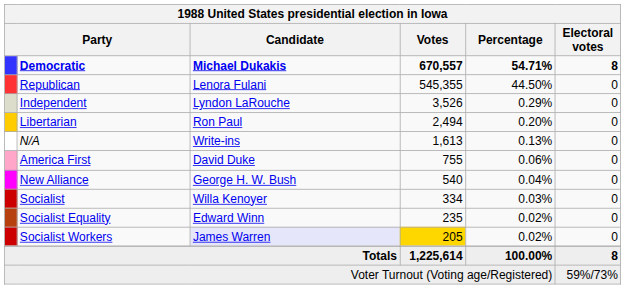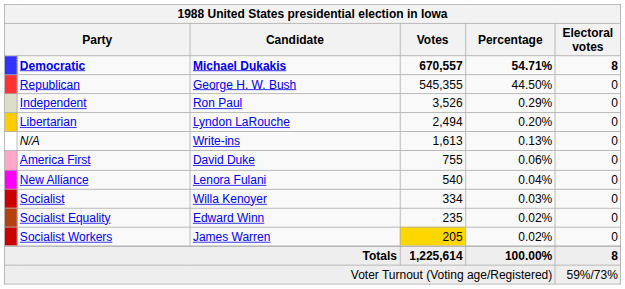 <table class="wikitable" style="font-size: 95%;">
 <tr>
 <th colspan="6">1988 United States presidential election in Iowa</th>
 </tr>
 <tr>
 <th colspan="2" style="width: 15em">Party</th>
 <th style="width: 17em">Candidate</th>
 <th style="width: 5em">Votes</th>
 <th style="width: 7em">Percentage</th>
 <th style="width: 5em">Electoral votes</th>
 </tr>
 <tr>
 <th style="background-color:#3333FF; width: 3px"></th>
 <td style="width: 130px"><strong><a href='#'>Democratic</a></strong></td>
 <td><strong><a href='#'>Michael Dukakis</a></strong></td>
 <td align="right"><strong>670,557</strong></td>
 <td align="right"><strong>54.71%</strong></td>
 <td align="right"><strong>8</strong></td>
 </tr>
 <tr>
 <th style="background-color:#FF3333; width: 3px"></th>
 <td style="width: 130px"><a href='#'>Republican</a></td>
-<td><a href='#'>Lenora Fulani</a></td>
+<td><a href='#'>George H. W. Bush</a></td>
 <td align="right">545,355</td>
 <td align="right">44.50%</td>
 <td align="right">0</td>
 </tr>
 <tr>
 <th style="background-color:#DDDDCC; width: 3px"></th>
 <td style="width: 130px"><a href='#'>Independent</a></td>
-<td><a href='#'>Lyndon LaRouche</a></td>
+<td><a href='#'>Ron Paul</a></td>
 <td align="right">3,526</td>
 <td align="right">0.29%</td>
 <td align="right">0</td>
 </tr>
 <tr>
 <th style="background-color:#FFCC00; width: 3px"></th>
 <td style="width: 130px"><a href='#'>Libertarian</a></td>
-<td><a href='#'>Ron Paul</a></td>
+<td><a href='#'>Lyndon LaRouche</a></td>
 <td align="right">2,494</td>
 <td align="right">0.20%</td>
 <td align="right">0</td>
 </tr>
 <tr>
 <th style="background-color:#FFFFFF; width: 3px"></th>
 <td style="width: 130px"><em>N/A</em></td>
 <td><a href='#'>Write-ins</a></td>
 <td align="right">1,613</td>
 <td align="right">0.13%</td>
 <td align="right">0</td>
 </tr>
 <tr>
 <th style="background-color:#FFA6C9; width: 3px"></th>
 <td style="width: 130px"><a href='#'>America First</a></td>
 <td><a href='#'>David Duke</a></td>
 <td align="right">755</td>
 <td align="right">0.06%</td>
 <td align="right">0</td>
 </tr>
 <tr>
 <th style="background-color:#FF00FF; width: 3px"></th>
 <td style="width: 130px"><a href='#'>New Alliance</a></td>
-<td><a href='#'>George H. W. Bush</a></td>
+<td><a href='#'>Lenora Fulani</a></td>
 <td align="right">540</td>
 <td align="right">0.04%</td>
 <td align="right">0</td>
 </tr>
 <tr>
 <th style="background-color:#CC0000; width: 3px"></th>
 <td style="width: 130px"><a href='#'>Socialist</a></td>
 <td><a href='#'>Willa Kenoyer</a></td>
 <td align="right">334</td>
 <td align="right">0.03%</td>
 <td align="right">0</td>
 </tr>
 <tr>
 <th style="background-color:#B7410E; width: 3px"></th>
 <td style="width: 130px"><a href='#'>Socialist Equality</a></td>
 <td><a href='#'>Edward Winn</a></td>
 <td align="right">235</td>
 <td align="right">0.02%</td>
 <td align="right">0</td>
 </tr>
 <tr>
 <th style="background-color:#CC0000; width: 3px"></th>
 <td style="width: 130px"><a href='#'>Socialist Workers</a></td>
-<td style="background: lavender;"><a href='#'>James Warren</a></td>
+<td><a href='#'>James Warren</a></td>
 <td align="right" style="background: gold;">205</td>
 <td align="right">0.02%</td>
 <td align="right">0</td>
 </tr>
 <tr>
 </tr>
 <tr bgcolor="#EEEEEE">
 <td colspan="3" align="right"><strong>Totals</strong></td>
 <td align="right"><strong>1,225,614</strong></td>
 <td align="right"><strong>100.00%</strong></td>
 <td align="right"><strong>8</strong></td>
 </tr>
 <tr bgcolor="#EEEEEE">
 <td colspan="5" align="right">Voter Turnout (Voting age/Registered)</td>
 <td colspan="1" align="right">59%/73%</td>
 </tr>
 </table>
